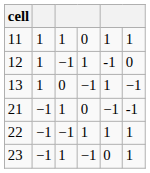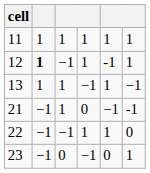 <table class="wikitable defaultright col1center col2center col3center">
 <tr>
 <th>cell</th>
 <th></th>
 <th colspan=2></th>
 <th colspan=2></th>
 </tr>
 <tr>
 <td>11</td>
 <td>1</td>
 <td>1</td>
-<td>0</td>
+<td>1</td>
 <td>1</td>
 <td>1</td>
 </tr>
 <tr>
 <td>12</td>
-<td>1</td>
+<td><strong>1</strong></td>
 <td>−1</td>
 <td>1</td>
 <td>-1</td>
-<td>0</td>
+<td>1</td>
 </tr>
 <tr>
 <td>13</td>
 <td>1</td>
-<td>0</td>
+<td>1</td>
 <td>−1</td>
 <td>1</td>
 <td>−1</td>
 </tr>
 <tr>
 <td>21</td>
 <td>−1</td>
 <td>1</td>
 <td>0</td>
 <td>−1</td>
 <td>-1</td>
 </tr>
 <tr>
 <td>22</td>
 <td>−1</td>
 <td>−1</td>
 <td>1</td>
 <td>1</td>
-<td>1</td>
+<td>0</td>
 </tr>
 <tr>
 <td>23</td>
 <td>−1</td>
-<td>1</td>
+<td>0</td>
 <td>−1</td>
 <td>0</td>
 <td>1</td>
 </tr>
 </table>
